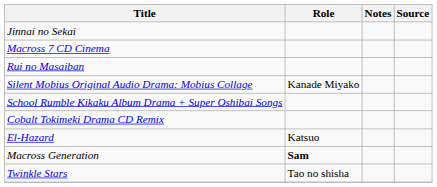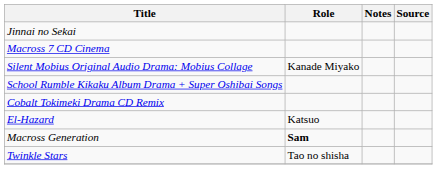 <table class="wikitable sortable plainrowheaders">
 <tr>
 <th>Title</th>
 <th>Role</th>
 <th class="unsortable">Notes</th>
 <th class="unsortable">Source</th>
 </tr>
 <tr>
 <td><em>Jinnai no Sekai</em></td>
 <td></td>
 <td></td>
 <td></td>
 </tr>
 <tr>
 <td><em><a href='#'>Macross 7 CD Cinema</a></em></td>
-<td></td>
-<td></td>
-<td></td>
-</tr>
-<tr>
-<td><em><a href='#'>Rui no Masaiban</a></em></td>
 <td></td>
 <td></td>
 <td></td>
 </tr>
 <tr>
 <td><em><a href='#'>Silent Mobius Original Audio Drama: Mobius Collage</a></em></td>
 <td>Kanade Miyako</td>
 <td></td>
 <td></td>
 </tr>
 <tr>
 <td><em><a href='#'>School Rumble Kikaku Album Drama + Super Oshibai Songs</a></em></td>
 <td></td>
 <td></td>
 <td></td>
 </tr>
 <tr>
 <td><em><a href='#'>Cobalt Tokimeki Drama CD Remix</a></em></td>
 <td></td>
 <td></td>
 <td></td>
 </tr>
 <tr>
 <td><em><a href='#'>El-Hazard</a></em></td>
 <td>Katsuo</td>
 <td></td>
 <td></td>
 </tr>
 <tr>
 <td><em>Macross Generation</em></td>
 <td><strong>Sam</strong></td>
 <td></td>
 <td></td>
 </tr>
 <tr>
 <td><em><a href='#'>Twinkle Stars</a></em></td>
 <td>Tao no shisha</td>
 <td></td>
 <td></td>
 </tr>
 <tr>
 </tr>
 </table>
